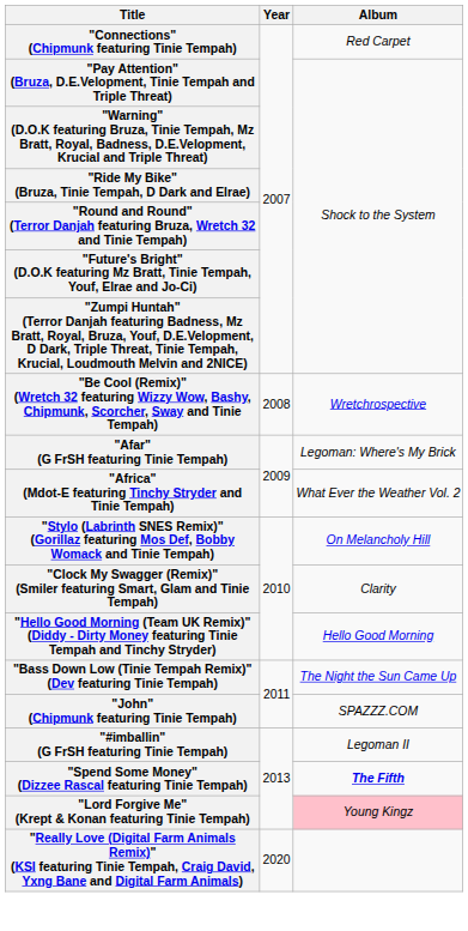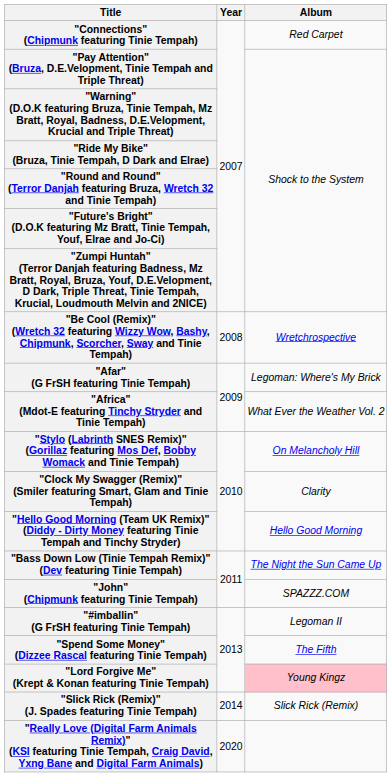 <table class="wikitable plainrowheaders" style="text-align:center;">
 <tr>
 <th scope="col" style="width:20em;">Title</th>
 <th scope="col" style="width:1em;">Year</th>
 <th scope="col">Album</th>
 </tr>
 <tr>
 <th scope="row">"Connections"<br><span>(<a href='#'>Chipmunk</a> featuring Tinie Tempah)</span></th>
 <td rowspan="7">2007</td>
 <td><em>Red Carpet</em></td>
 </tr>
 <tr>
 <th scope="row">"Pay Attention"<br><span>(<a href='#'>Bruza</a>, D.E.Velopment, Tinie Tempah and Triple Threat)</span></th>
 <td rowspan="6"><em>Shock to the System</em></td>
 </tr>
 <tr>
 <th scope="row">"Warning"<br><span>(D.O.K featuring Bruza, Tinie Tempah, Mz Bratt, Royal, Badness, D.E.Velopment, Krucial and Triple Threat)</span></th>
 </tr>
 <tr>
 <th scope="row">"Ride My Bike"<br><span>(Bruza, Tinie Tempah, D Dark and Elrae)</span></th>
 </tr>
 <tr>
 <th scope="row">"Round and Round"<br><span>(<a href='#'>Terror Danjah</a> featuring Bruza, <a href='#'>Wretch 32</a> and Tinie Tempah)</span></th>
 </tr>
 <tr>
 <th scope="row">"Future's Bright"<br><span>(D.O.K featuring Mz Bratt, Tinie Tempah, Youf, Elrae and Jo-Ci)</span></th>
 </tr>
 <tr>
 <th scope="row">"Zumpi Huntah"<br><span>(Terror Danjah featuring Badness, Mz Bratt, Royal, Bruza, Youf, D.E.Velopment, D Dark, Triple Threat, Tinie Tempah, Krucial, Loudmouth Melvin and 2NICE)</span></th>
 </tr>
 <tr>
 <th scope="row">"Be Cool (Remix)"<br><span>(<a href='#'>Wretch 32</a> featuring <a href='#'>Wizzy Wow</a>, <a href='#'>Bashy</a>, <a href='#'>Chipmunk</a>, <a href='#'>Scorcher</a>, <a href='#'>Sway</a> and Tinie Tempah)</span></th>
 <td>2008</td>
 <td><em><a href='#'>Wretchrospective</a></em></td>
 </tr>
 <tr>
 <th scope="row">"Afar"<br><span>(G FrSH featuring Tinie Tempah)</span></th>
 <td rowspan="2">2009</td>
 <td><em>Legoman: Where's My Brick</em></td>
 </tr>
 <tr>
 <th scope="row">"Africa"<br><span>(Mdot-E featuring <a href='#'>Tinchy Stryder</a> and Tinie Tempah)</span></th>
 <td><em>What Ever the Weather Vol. 2</em></td>
 </tr>
 <tr>
 <th scope="row">"<a href='#'>Stylo</a> (<a href='#'>Labrinth</a> SNES Remix)"<br><span>(<a href='#'>Gorillaz</a> featuring <a href='#'>Mos Def</a>, <a href='#'>Bobby Womack</a> and Tinie Tempah)</span></th>
 <td rowspan="3">2010</td>
 <td><em><a href='#'>On Melancholy Hill</a></em></td>
 </tr>
 <tr>
 <th scope="row">"Clock My Swagger (Remix)"<br><span>(Smiler featuring Smart, Glam and Tinie Tempah)</span></th>
 <td><em>Clarity</em></td>
 </tr>
 <tr>
 <th scope="row">"<a href='#'>Hello Good Morning</a> (Team UK Remix)"<br><span>(<a href='#'>Diddy - Dirty Money</a> featuring Tinie Tempah and Tinchy Stryder)</span></th>
 <td><em><a href='#'>Hello Good Morning</a></em></td>
 </tr>
 <tr>
 <th scope="row">"Bass Down Low (Tinie Tempah Remix)"<br><span>(<a href='#'>Dev</a> featuring Tinie Tempah)</span></th>
 <td rowspan="2">2011</td>
 <td><em><a href='#'>The Night the Sun Came Up</a></em></td>
 </tr>
 <tr>
 <th scope="row">"John"<br><span>(<a href='#'>Chipmunk</a> featuring Tinie Tempah)</span></th>
 <td><em>SPAZZZ.COM</em></td>
 </tr>
 <tr>
 <th scope="row">"#imballin"<br><span>(G FrSH featuring Tinie Tempah)</span></th>
 <td rowspan="3">2013</td>
 <td><em>Legoman II</em></td>
 </tr>
 <tr>
 <th scope="row">"Spend Some Money"<br><span>(<a href='#'>Dizzee Rascal</a> featuring Tinie Tempah)</span></th>
-<td><strong><em><a href='#'>The Fifth</a></em></strong></td>
+<td><em><a href='#'>The Fifth</a></em></td>
 </tr>
 <tr>
 <th scope="row">"Lord Forgive Me"<br><span>(Krept & Konan featuring Tinie Tempah)</span></th>
 <td style="background: pink;"><em>Young Kingz</em></td>
+</tr>
+<tr>
+<th scope="row">"Slick Rick (Remix)"<br><span>(J. Spades featuring Tinie Tempah)</span></th>
+<td rowspan="1">2014</td>
+<td><em>Slick Rick (Remix)</em></td>
 </tr>
 <tr>
 <th scope="row">"<a href='#'>Really Love (Digital Farm Animals Remix)</a>"<br><span>(<a href='#'>KSI</a> featuring Tinie Tempah, <a href='#'>Craig David</a>, <a href='#'>Yxng Bane</a> and <a href='#'>Digital Farm Animals</a>)</span></th>
 <td>2020</td>
 <td></td>
 </tr>
 </table>
